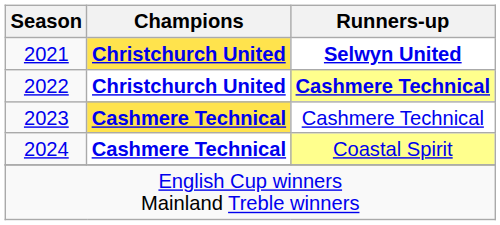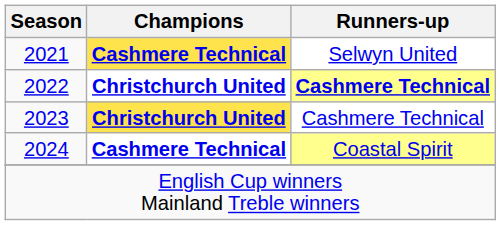 <table class="wikitable sortable" style="text-align:center;font-size:90%;float:right;margin-left:1em">
 <tr>
 <th>Season</th>
 <th>Champions</th>
 <th>Runners-up</th>
 </tr>
 <tr>
 <td><a href='#'>2021</a></td>
-<td style="background:#FFE34D"><strong><a href='#'>Christchurch United</a></strong></td>
-<td style="background:#FFFFFF"><strong><a href='#'>Selwyn United</a></strong></td>
+<td style="background:#FFE34D"><strong><a href='#'>Cashmere Technical</a></strong></td>
+<td style="background:#FFFFFF"><a href='#'>Selwyn United</a></td>
 </tr>
 <tr>
 <td><a href='#'>2022</a></td>
 <td style="background:#FFFFFF"><strong><a href='#'>Christchurch United</a></strong></td>
 <td style="background:#FFFF8D"><strong><a href='#'>Cashmere Technical</a></strong></td>
 </tr>
 <tr>
 <td><a href='#'>2023</a></td>
-<td style="background:#FFE34D"><strong><a href='#'>Cashmere Technical</a></strong></td>
+<td style="background:#FFE34D"><strong><a href='#'>Christchurch United</a></strong></td>
 <td style="background:#FFFFFF"><a href='#'>Cashmere Technical</a></td>
 </tr>
 <tr>
 <td><a href='#'>2024</a></td>
 <td style="background:#FFFFFF"><strong><a href='#'>Cashmere Technical</a></strong></td>
 <td style="background:#FFFF8D"><a href='#'>Coastal Spirit</a></td>
 </tr>
 <tr>
 </tr>
 <tr class="sortbottom">
 <td colspan="3"> <a href='#'>English Cup winners</a><br> Mainland <a href='#'>Treble winners</a></td>
 </tr>
 </table>
